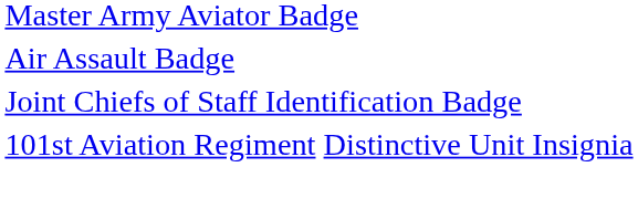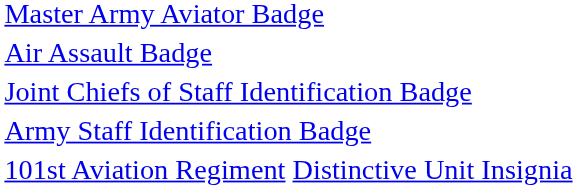 <table>
 <tr>
 <td align=center></td>
 <td><a href='#'>Master Army Aviator Badge</a></td>
 </tr>
 <tr>
 <td align=center></td>
 <td><a href='#'>Air Assault Badge</a></td>
 </tr>
 <tr>
 <td align=center></td>
 <td><a href='#'>Joint Chiefs of Staff Identification Badge</a></td>
 </tr>
 <tr>
 <td align=center></td>
+<td><a href='#'>Army Staff Identification Badge</a></td>
+</tr>
+<tr>
+<td align=center></td>
 <td><a href='#'>101st Aviation Regiment</a> <a href='#'>Distinctive Unit Insignia</a></td>
 </tr>
 </table>
